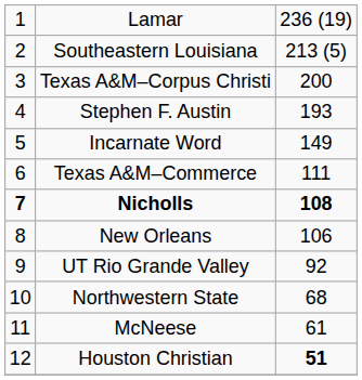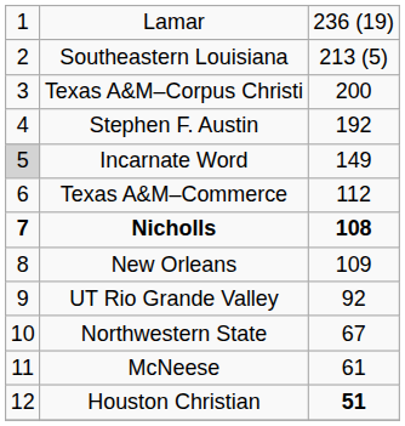 <table class="wikitable">
 <tr align="center">
 <td>1</td>
 <td>Lamar</td>
 <td>236 (19)</td>
 </tr>
 <tr align="center">
 <td>2</td>
 <td>Southeastern Louisiana</td>
 <td>213 (5)</td>
 </tr>
 <tr align="center">
 <td>3</td>
 <td>Texas A&M–Corpus Christi</td>
 <td>200</td>
 </tr>
 <tr align="center">
 <td>4</td>
 <td>Stephen F. Austin</td>
-<td>193</td>
+<td>192</td>
 </tr>
 <tr align="center">
-<td>5</td>
+<td style="background: lightgrey;">5</td>
 <td>Incarnate Word</td>
 <td>149</td>
 </tr>
 <tr align="center">
 <td>6</td>
 <td>Texas A&M–Commerce<br></td>
-<td>111</td>
+<td>112</td>
 </tr>
 <tr align="center">
 <td><strong>7</strong></td>
 <td><strong>Nicholls</strong></td>
 <td><strong>108</strong></td>
 </tr>
 <tr align="center">
 <td>8</td>
 <td>New Orleans</td>
-<td>106</td>
+<td>109</td>
 </tr>
 <tr align="center">
 <td>9</td>
 <td>UT Rio Grande Valley</td>
 <td>92</td>
 </tr>
 <tr align="center">
 <td>10</td>
 <td>Northwestern State</td>
-<td>68</td>
+<td>67</td>
 </tr>
 <tr align="center">
 <td>11</td>
 <td>McNeese</td>
 <td>61</td>
 </tr>
 <tr align="center">
 <td>12</td>
 <td>Houston Christian</td>
 <td><strong>51</strong></td>
 </tr>
 <tr align="center">
 </tr>
 </table>
